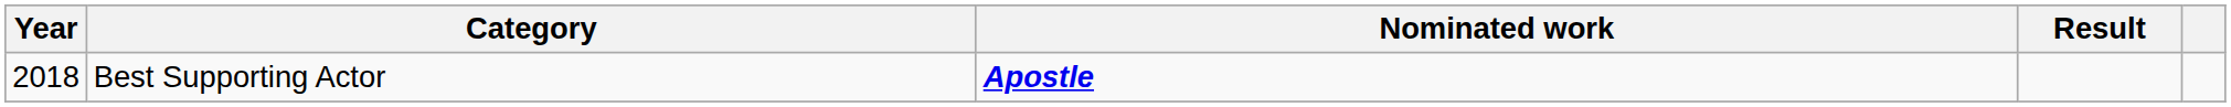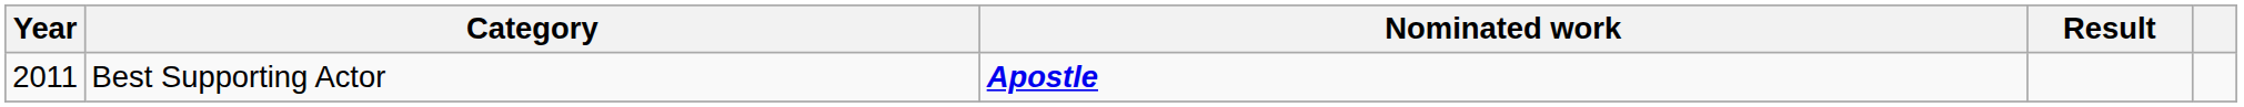 <table class="wikitable">
 <tr>
 <th scope="col" style="width:1em;">Year</th>
 <th scope="col" style="width:29em;">Category</th>
 <th scope="col" style="width:34em;">Nominated work</th>
 <th scope="col" style="width:5em;">Result</th>
 <th scope="col" style="width:1em;"></th>
 </tr>
 <tr>
-<td>2018</td>
+<td>2011</td>
 <td>Best Supporting Actor</td>
 <td><strong><em><a href='#'>Apostle</a></em></strong></td>
 <td></td>
 <td></td>
 </tr>
 </table>
